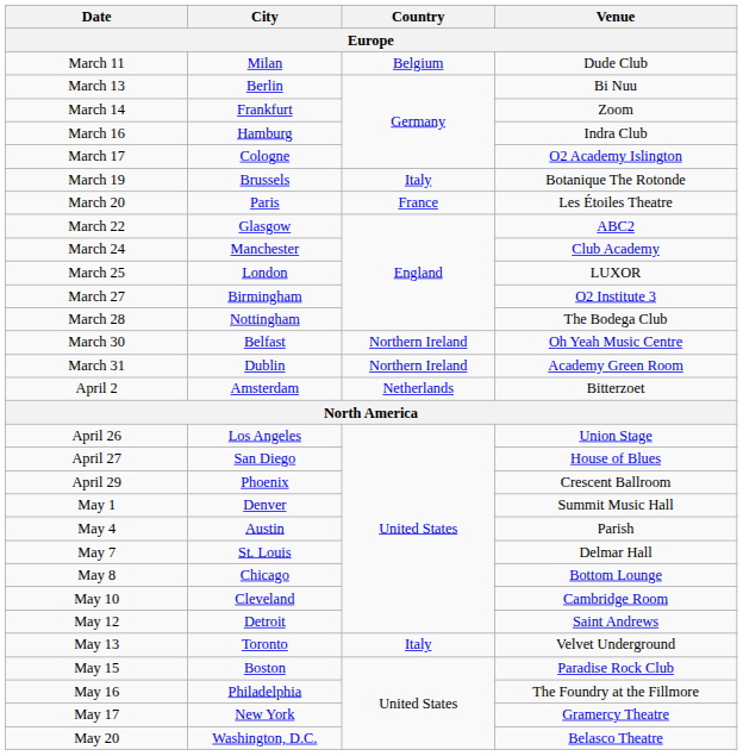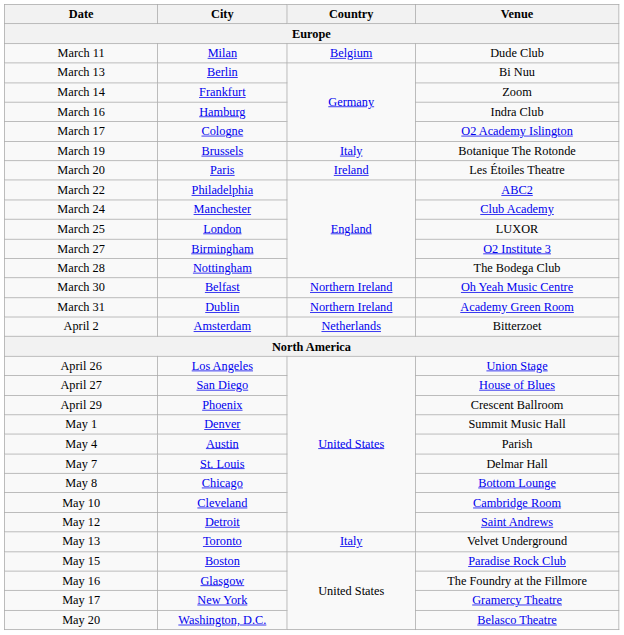 <table class="wikitable plainrowheaders" style="text-align:center;">
 <tr>
 <th scope="col" style="width:12em;">Date</th>
 <th scope="col" style="width:10em;">City</th>
 <th scope="col" style="width:10em;">Country</th>
 <th scope="col" style="width:16em;">Venue</th>
 </tr>
 <tr>
 <th colspan="4">Europe</th>
 </tr>
 <tr>
 <td>March 11</td>
 <td><a href='#'>Milan</a></td>
 <td><a href='#'>Belgium</a></td>
 <td>Dude Club</td>
 </tr>
 <tr>
 <td>March 13</td>
 <td><a href='#'>Berlin</a></td>
 <td rowspan="4"><a href='#'>Germany</a></td>
 <td>Bi Nuu</td>
 </tr>
 <tr>
 <td>March 14</td>
 <td><a href='#'>Frankfurt</a></td>
 <td>Zoom</td>
 </tr>
 <tr>
 <td>March 16</td>
 <td><a href='#'>Hamburg</a></td>
 <td>Indra Club</td>
 </tr>
 <tr>
 <td>March 17</td>
 <td><a href='#'>Cologne</a></td>
 <td><a href='#'>O2 Academy Islington</a></td>
 </tr>
 <tr>
 <td>March 19</td>
 <td><a href='#'>Brussels</a></td>
 <td><a href='#'>Italy</a></td>
 <td>Botanique The Rotonde</td>
 </tr>
 <tr>
 <td>March 20</td>
 <td><a href='#'>Paris</a></td>
-<td><a href='#'>France</a></td>
+<td><a href='#'>Ireland</a></td>
 <td>Les Étoiles Theatre</td>
 </tr>
 <tr>
 <td>March 22</td>
-<td><a href='#'>Glasgow</a></td>
+<td><a href='#'>Philadelphia</a></td>
 <td rowspan="5"><a href='#'>England</a></td>
 <td><a href='#'>ABC2</a></td>
 </tr>
 <tr>
 <td>March 24</td>
 <td><a href='#'>Manchester</a></td>
 <td><a href='#'>Club Academy</a></td>
 </tr>
 <tr>
 <td>March 25</td>
 <td><a href='#'>London</a></td>
 <td>LUXOR</td>
 </tr>
 <tr>
 <td>March 27</td>
 <td><a href='#'>Birmingham</a></td>
 <td><a href='#'>O2 Institute 3</a></td>
 </tr>
 <tr>
 <td>March 28</td>
 <td><a href='#'>Nottingham</a></td>
 <td>The Bodega Club</td>
 </tr>
 <tr>
 <td>March 30</td>
 <td><a href='#'>Belfast</a></td>
 <td><a href='#'>Northern Ireland</a></td>
 <td><a href='#'>Oh Yeah Music Centre</a></td>
 </tr>
 <tr>
 <td>March 31</td>
 <td><a href='#'>Dublin</a></td>
 <td><a href='#'>Northern Ireland</a></td>
 <td><a href='#'>Academy Green Room</a></td>
 </tr>
 <tr>
 <td>April 2</td>
 <td><a href='#'>Amsterdam</a></td>
 <td><a href='#'>Netherlands</a></td>
 <td>Bitterzoet</td>
 </tr>
 <tr>
 <th colspan="4">North America</th>
 </tr>
 <tr>
 <td>April 26</td>
 <td><a href='#'>Los Angeles</a></td>
 <td rowspan="9"><a href='#'>United States</a></td>
 <td><a href='#'>Union Stage</a></td>
 </tr>
 <tr>
 <td>April 27</td>
 <td><a href='#'>San Diego</a></td>
 <td><a href='#'>House of Blues</a></td>
 </tr>
 <tr>
 <td>April 29</td>
 <td><a href='#'>Phoenix</a></td>
 <td>Crescent Ballroom</td>
 </tr>
 <tr>
 <td>May 1</td>
 <td><a href='#'>Denver</a></td>
 <td>Summit Music Hall</td>
 </tr>
 <tr>
 <td>May 4</td>
 <td><a href='#'>Austin</a></td>
 <td>Parish</td>
 </tr>
 <tr>
 <td>May 7</td>
 <td><a href='#'>St. Louis</a></td>
 <td>Delmar Hall</td>
 </tr>
 <tr>
 <td>May 8</td>
 <td><a href='#'>Chicago</a></td>
 <td><a href='#'>Bottom Lounge</a></td>
 </tr>
 <tr>
 <td>May 10</td>
 <td><a href='#'>Cleveland</a></td>
 <td><a href='#'>Cambridge Room</a></td>
 </tr>
 <tr>
 <td>May 12</td>
 <td><a href='#'>Detroit</a></td>
 <td><a href='#'>Saint Andrews</a></td>
 </tr>
 <tr>
 <td>May 13</td>
 <td><a href='#'>Toronto</a></td>
 <td><a href='#'>Italy</a></td>
 <td>Velvet Underground</td>
 </tr>
 <tr>
 <td>May 15</td>
 <td><a href='#'>Boston</a></td>
 <td rowspan="4">United States</td>
 <td><a href='#'>Paradise Rock Club</a></td>
 </tr>
 <tr>
 <td>May 16</td>
-<td><a href='#'>Philadelphia</a></td>
+<td><a href='#'>Glasgow</a></td>
 <td>The Foundry at the Fillmore</td>
 </tr>
 <tr>
 <td>May 17</td>
 <td><a href='#'>New York</a></td>
 <td><a href='#'>Gramercy Theatre</a></td>
 </tr>
 <tr>
 <td>May 20</td>
 <td><a href='#'>Washington, D.C.</a></td>
 <td><a href='#'>Belasco Theatre</a></td>
 </tr>
 </table>
